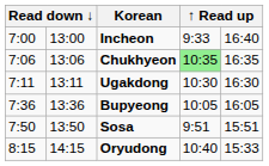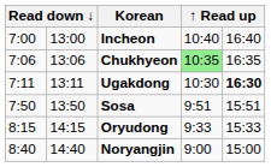 <table class="wikitable">
 <tr>
 <th colspan="2">Read down ↓</th>
 <th>Korean</th>
 <th colspan="2">↑ Read up</th>
 </tr>
 <tr>
 <td>7:00</td>
 <td>13:00</td>
 <td><strong>Incheon</strong></td>
-<td>9:33</td>
+<td>10:40</td>
 <td>16:40</td>
 </tr>
 <tr>
 <td>7:06</td>
 <td>13:06</td>
 <td><strong>Chukhyeon</strong></td>
 <td style="background: lightgreen;">10:35</td>
 <td>16:35</td>
 </tr>
 <tr>
 <td>7:11</td>
 <td>13:11</td>
 <td><strong>Ugakdong</strong></td>
 <td>10:30</td>
-<td>16:30</td>
-</tr>
-<tr>
-<td>7:36</td>
-<td>13:36</td>
-<td><strong>Bupyeong</strong></td>
-<td>10:05</td>
-<td>16:05</td>
+<td><strong>16:30</strong></td>
 </tr>
 <tr>
 <td>7:50</td>
 <td>13:50</td>
 <td><strong>Sosa</strong></td>
 <td>9:51</td>
 <td>15:51</td>
 </tr>
 <tr>
 <td>8:15</td>
 <td>14:15</td>
 <td><strong>Oryudong</strong></td>
-<td>10:40</td>
+<td>9:33</td>
 <td>15:33</td>
 </tr>
+<tr>
+<td>8:40</td>
+<td>14:40</td>
+<td><strong>Noryangjin</strong></td>
+<td>9:00</td>
+<td>15:00</td>
+</tr>
 </table>
